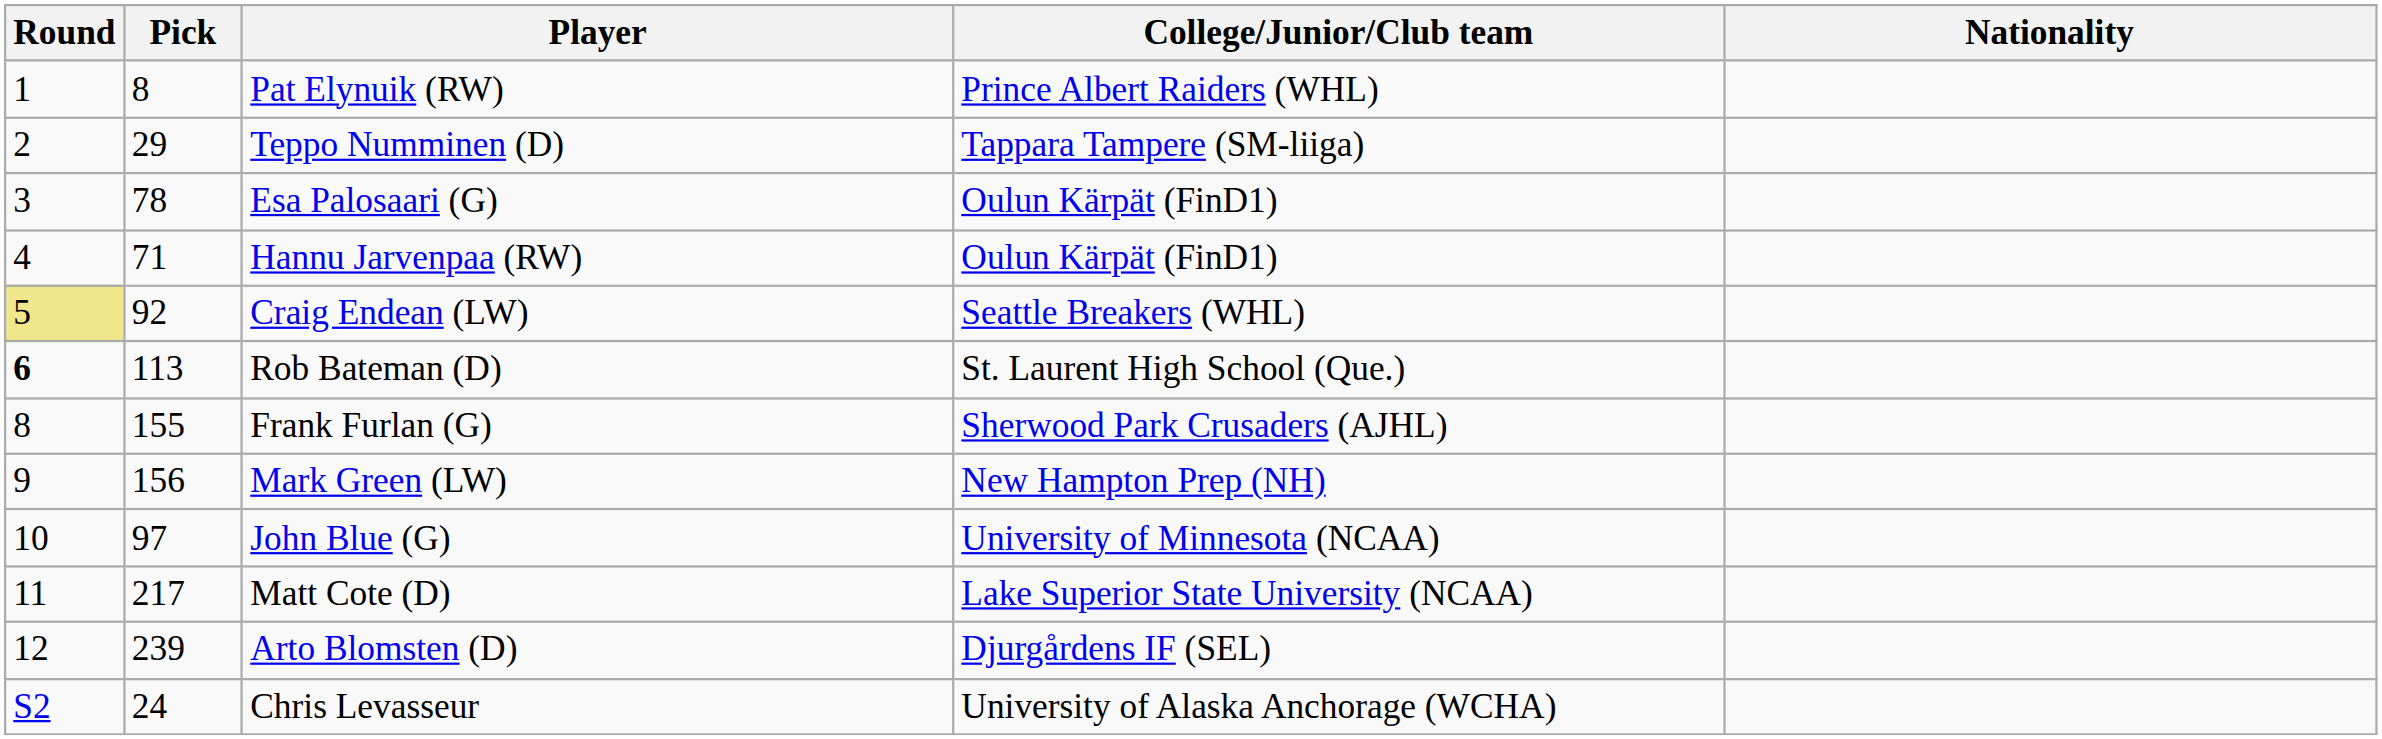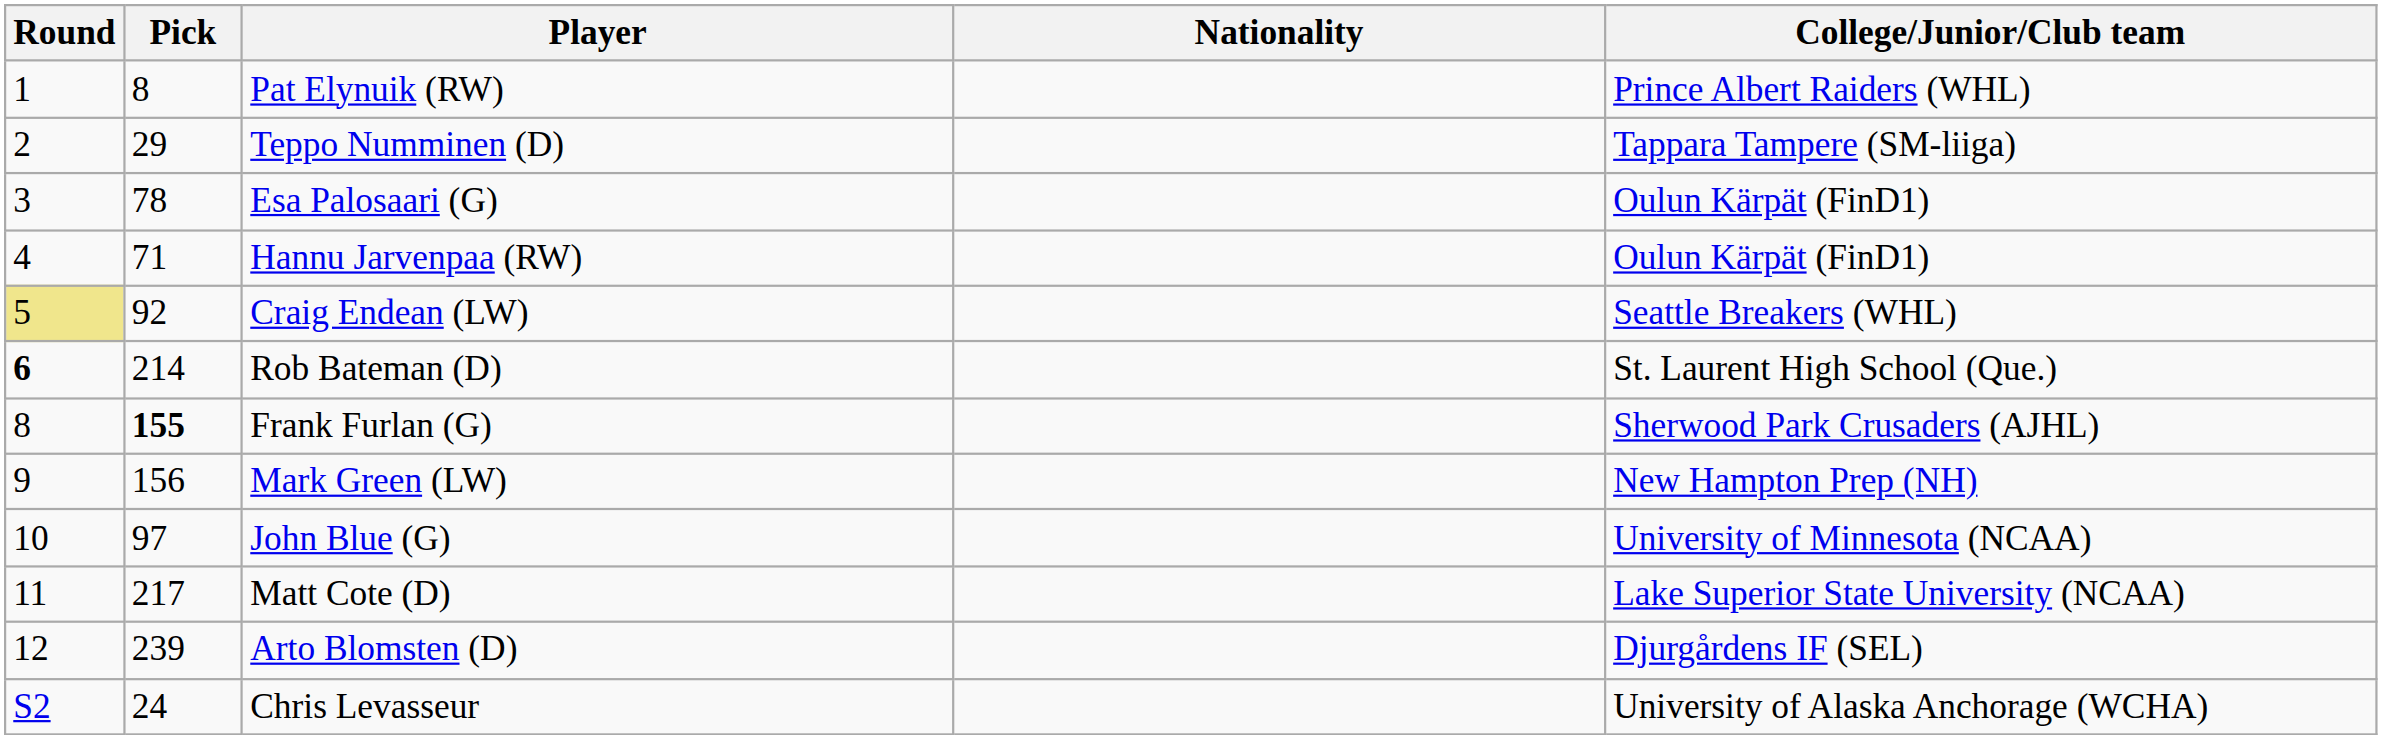 <table class="wikitable">
 <tr>
 <th bgcolor="#DDDDFF" width="5%">Round</th>
 <th bgcolor="#DDDDFF" width="5%">Pick</th>
 <th bgcolor="#DDDDFF" width="30%">Player</th>
+<th bgcolor="#DDDDFF" width="27.5%">Nationality</th>
 <th bgcolor="#DDDDFF" width="32.5%">College/Junior/Club team</th>
-<th bgcolor="#DDDDFF" width="27.5%">Nationality</th>
 </tr>
 <tr>
 <td>1</td>
 <td>8</td>
 <td><a href='#'>Pat Elynuik</a> (RW)</td>
+<td></td>
 <td><a href='#'>Prince Albert Raiders</a> (WHL)</td>
-<td></td>
 </tr>
 <tr>
 <td>2</td>
 <td>29</td>
 <td><a href='#'>Teppo Numminen</a> (D)</td>
+<td></td>
 <td><a href='#'>Tappara Tampere</a> (SM-liiga)</td>
-<td></td>
 </tr>
 <tr>
 <td>3</td>
 <td>78</td>
 <td><a href='#'>Esa Palosaari</a> (G)</td>
+<td></td>
 <td><a href='#'>Oulun Kärpät</a> (FinD1)</td>
-<td></td>
 </tr>
 <tr>
 <td>4</td>
 <td>71</td>
 <td><a href='#'>Hannu Jarvenpaa</a> (RW)</td>
+<td></td>
 <td><a href='#'>Oulun Kärpät</a> (FinD1)</td>
-<td></td>
 </tr>
 <tr>
 <td style="background: khaki;">5</td>
 <td>92</td>
 <td><a href='#'>Craig Endean</a> (LW)</td>
+<td></td>
 <td><a href='#'>Seattle Breakers</a> (WHL)</td>
-<td></td>
 </tr>
 <tr>
 <td><strong>6</strong></td>
-<td>113</td>
+<td>214</td>
 <td>Rob Bateman (D)</td>
+<td></td>
 <td>St. Laurent High School (Que.)</td>
-<td></td>
 </tr>
 <tr>
 <td>8</td>
-<td>155</td>
+<td><strong>155</strong></td>
 <td>Frank Furlan (G)</td>
+<td></td>
 <td><a href='#'>Sherwood Park Crusaders</a> (AJHL)</td>
-<td></td>
 </tr>
 <tr>
 <td>9</td>
 <td>156</td>
 <td><a href='#'>Mark Green</a> (LW)</td>
+<td></td>
 <td><a href='#'>New Hampton Prep (NH)</a></td>
-<td></td>
 </tr>
 <tr>
 <td>10</td>
 <td>97</td>
 <td><a href='#'>John Blue</a> (G)</td>
+<td></td>
 <td><a href='#'>University of Minnesota</a> (NCAA)</td>
-<td></td>
 </tr>
 <tr>
 <td>11</td>
 <td>217</td>
 <td>Matt Cote (D)</td>
+<td></td>
 <td><a href='#'>Lake Superior State University</a> (NCAA)</td>
-<td></td>
 </tr>
 <tr>
 <td>12</td>
 <td>239</td>
 <td><a href='#'>Arto Blomsten</a> (D)</td>
+<td></td>
 <td><a href='#'>Djurgårdens IF</a> (SEL)</td>
-<td></td>
 </tr>
 <tr>
 <td><a href='#'>S2</a></td>
 <td>24</td>
 <td>Chris Levasseur</td>
+<td></td>
 <td>University of Alaska Anchorage (WCHA)</td>
-<td></td>
 </tr>
 </table>
